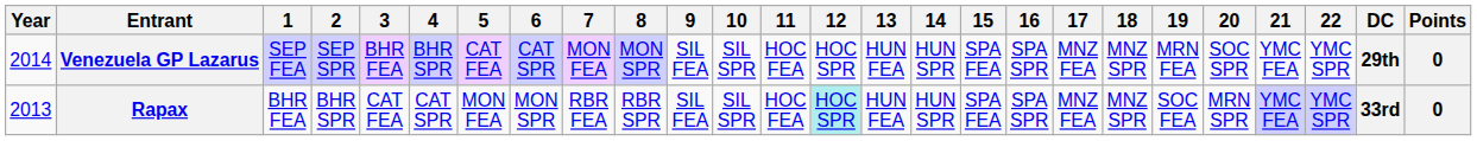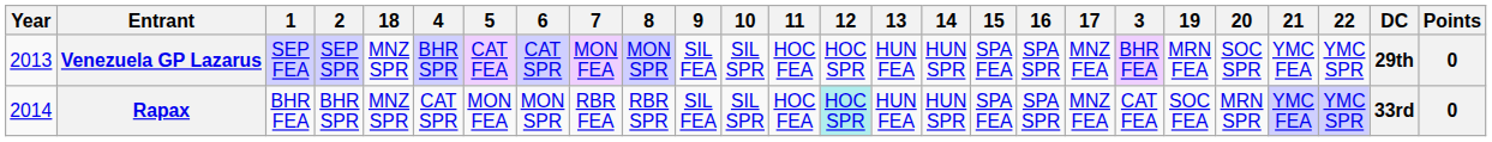 <table class="wikitable" style="text-align:center; font-size:85%">
 <tr>
 <th>Year</th>
 <th>Entrant</th>
 <th>1</th>
 <th>2</th>
-<th>3</th>
+<th>18</th>
 <th>4</th>
 <th>5</th>
 <th>6</th>
 <th>7</th>
 <th>8</th>
 <th>9</th>
 <th>10</th>
 <th>11</th>
 <th>12</th>
 <th>13</th>
 <th>14</th>
 <th>15</th>
 <th>16</th>
 <th>17</th>
-<th>18</th>
+<th>3</th>
 <th>19</th>
 <th>20</th>
 <th>21</th>
 <th>22</th>
 <th>DC</th>
 <th>Points</th>
 </tr>
 <tr>
-<td><a href='#'>2014</a></td>
+<td><a href='#'>2013</a></td>
 <th nowrap><a href='#'>Venezuela GP Lazarus</a></th>
 <td style="background:#CFCFFF;"><a href='#'>SEP<br>FEA</a><br></td>
 <td style="background:#CFCFFF;"><a href='#'>SEP<br>SPR</a><br></td>
-<td style="background:#efcfff;"><a href='#'>BHR<br>FEA</a><br></td>
+<td><a href='#'>MNZ<br>SPR</a></td>
 <td style="background:#CFCFFF;"><a href='#'>BHR<br>SPR</a><br></td>
 <td style="background:#efcfff;"><a href='#'>CAT<br>FEA</a><br></td>
 <td style="background:#CFCFFF;"><a href='#'>CAT<br>SPR</a><br></td>
 <td style="background:#efcfff;"><a href='#'>MON<br>FEA</a><br></td>
 <td style="background:#CFCFFF;"><a href='#'>MON<br>SPR</a><br></td>
 <td><a href='#'>SIL<br>FEA</a></td>
 <td><a href='#'>SIL<br>SPR</a></td>
 <td><a href='#'>HOC<br>FEA</a></td>
 <td><a href='#'>HOC<br>SPR</a></td>
 <td><a href='#'>HUN<br>FEA</a></td>
 <td><a href='#'>HUN<br>SPR</a></td>
 <td><a href='#'>SPA<br>FEA</a></td>
 <td><a href='#'>SPA<br>SPR</a></td>
 <td><a href='#'>MNZ<br>FEA</a></td>
-<td><a href='#'>MNZ<br>SPR</a></td>
+<td style="background:#efcfff;"><a href='#'>BHR<br>FEA</a><br></td>
 <td><a href='#'>MRN<br>FEA</a></td>
 <td><a href='#'>SOC<br>SPR</a></td>
 <td><a href='#'>YMC<br>FEA</a></td>
 <td><a href='#'>YMC<br>SPR</a></td>
 <th>29th</th>
 <th>0</th>
 </tr>
 <tr>
-<td><a href='#'>2013</a></td>
+<td><a href='#'>2014</a></td>
 <th nowrap><a href='#'>Rapax</a></th>
 <td><a href='#'>BHR<br>FEA</a></td>
 <td><a href='#'>BHR<br>SPR</a></td>
-<td><a href='#'>CAT<br>FEA</a></td>
+<td><a href='#'>MNZ<br>SPR</a></td>
 <td><a href='#'>CAT<br>SPR</a></td>
 <td><a href='#'>MON<br>FEA</a></td>
 <td><a href='#'>MON<br>SPR</a></td>
 <td><a href='#'>RBR<br>FEA</a></td>
 <td><a href='#'>RBR<br>SPR</a></td>
 <td><a href='#'>SIL<br>FEA</a></td>
 <td><a href='#'>SIL<br>SPR</a></td>
 <td><a href='#'>HOC<br>FEA</a></td>
 <td style="background: paleturquoise;"><a href='#'>HOC<br>SPR</a></td>
 <td><a href='#'>HUN<br>FEA</a></td>
 <td><a href='#'>HUN<br>SPR</a></td>
 <td><a href='#'>SPA<br>FEA</a></td>
 <td><a href='#'>SPA<br>SPR</a></td>
 <td><a href='#'>MNZ<br>FEA</a></td>
-<td><a href='#'>MNZ<br>SPR</a></td>
+<td><a href='#'>CAT<br>FEA</a></td>
 <td><a href='#'>SOC<br>FEA</a></td>
 <td><a href='#'>MRN<br>SPR</a></td>
 <td style="background:#CFCFFF;"><a href='#'>YMC<br>FEA</a><br></td>
 <td style="background:#CFCFFF;"><a href='#'>YMC<br>SPR</a><br></td>
 <th>33rd</th>
 <th>0</th>
 </tr>
 </table>
